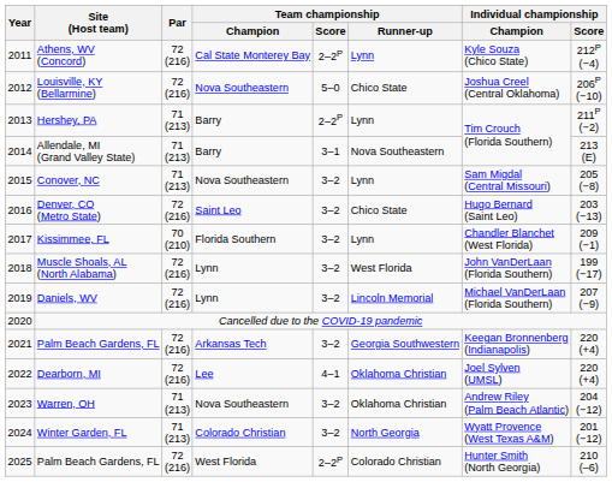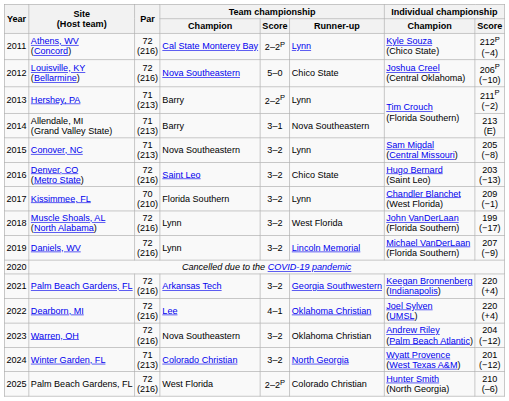 <table class="wikitable" style="font-size:90%;">
 <tr>
 <th rowspan="2">Year</th>
 <th rowspan="2">Site<br>(Host team)</th>
 <th rowspan="2">Par</th>
 <th colspan=3>Team championship</th>
 <th colspan=2>Individual championship</th>
 </tr>
 <tr>
 <th>Champion</th>
 <th>Score</th>
 <th>Runner-up</th>
 <th>Champion</th>
 <th>Score</th>
 </tr>
 <tr>
 <td align=center>2011</td>
 <td><a href='#'>Athens, WV</a><br>(<a href='#'>Concord</a>)</td>
 <td align=center>72<br>(216)</td>
 <td><a href='#'>Cal State Monterey Bay</a></td>
 <td align=center>2–2<sup>P</sup></td>
 <td><a href='#'>Lynn</a></td>
 <td><a href='#'>Kyle Souza</a><br>(Chico State)</td>
 <td align=center>212<sup>P</sup><br>(−4)</td>
 </tr>
 <tr>
 <td align=center>2012</td>
 <td><a href='#'>Louisville, KY</a><br>(<a href='#'>Bellarmine</a>)</td>
 <td align=center>72<br>(216)</td>
 <td><a href='#'>Nova Southeastern</a></td>
 <td align=center>5–0</td>
 <td>Chico State</td>
 <td><a href='#'>Joshua Creel</a><br>(Central Oklahoma)</td>
 <td align=center>206<sup>P</sup><br>(−10)</td>
 </tr>
 <tr>
 <td align=center>2013</td>
 <td><a href='#'>Hershey, PA</a></td>
 <td align=center>71<br>(213)</td>
 <td>Barry</td>
 <td align=center>2–2<sup>P</sup></td>
 <td>Lynn</td>
 <td rowspan="2"><a href='#'>Tim Crouch</a><br>(Florida Southern)</td>
 <td align=center>211<sup>P</sup><br>(−2)</td>
 </tr>
 <tr>
 <td align=center>2014</td>
 <td>Allendale, MI<br>(Grand Valley State)</td>
 <td align=center>71<br>(213)</td>
 <td>Barry</td>
 <td align=center>3–1</td>
 <td>Nova Southeastern</td>
 <td align=center>213<br>(E)</td>
 </tr>
 <tr>
 <td align=center>2015</td>
 <td><a href='#'>Conover, NC</a></td>
 <td align=center>71<br>(213)</td>
 <td>Nova Southeastern</td>
 <td align=center>3–2</td>
 <td>Lynn</td>
 <td><a href='#'>Sam Migdal</a><br>(<a href='#'>Central Missouri</a>)</td>
 <td align=center>205<br>(−8)</td>
 </tr>
 <tr>
 <td align=center>2016</td>
 <td><a href='#'>Denver, CO</a><br>(<a href='#'>Metro State</a>)</td>
 <td align=center>72<br>(216)</td>
 <td><a href='#'>Saint Leo</a></td>
 <td align=center>3–2</td>
 <td>Chico State</td>
 <td><a href='#'>Hugo Bernard</a><br>(Saint Leo)</td>
 <td align=center>203<br>(−13)</td>
 </tr>
 <tr>
 <td align=center>2017</td>
 <td><a href='#'>Kissimmee, FL</a></td>
 <td align=center>70<br>(210)</td>
 <td>Florida Southern</td>
 <td align=center>3–2</td>
 <td>Lynn</td>
 <td><a href='#'>Chandler Blanchet</a><br>(West Florida)</td>
 <td align=center>209<br>(−1)</td>
 </tr>
 <tr>
 <td align=center>2018</td>
 <td><a href='#'>Muscle Shoals, AL</a><br>(<a href='#'>North Alabama</a>)</td>
 <td align=center>72<br>(216)</td>
 <td>Lynn</td>
 <td align=center>3–2</td>
 <td>West Florida</td>
 <td><a href='#'>John VanDerLaan</a><br>(Florida Southern)</td>
 <td align=center>199<br>(−17)</td>
 </tr>
 <tr>
 <td align=center>2019</td>
 <td><a href='#'>Daniels, WV</a></td>
 <td align=center>72<br>(216)</td>
 <td>Lynn</td>
 <td align=center>3–2</td>
 <td><a href='#'>Lincoln Memorial</a></td>
 <td><a href='#'>Michael VanDerLaan</a><br>(Florida Southern)</td>
 <td align=center>207<br>(−9)</td>
 </tr>
 <tr>
 <td align=center>2020</td>
 <td colspan=8 align=center><em>Cancelled due to the <a href='#'>COVID-19 pandemic</a></em></td>
 </tr>
 <tr>
 <td align=center>2021</td>
 <td><a href='#'>Palm Beach Gardens, FL</a></td>
 <td align=center>72<br>(216)</td>
 <td><a href='#'>Arkansas Tech</a></td>
 <td align=center>3–2</td>
 <td><a href='#'>Georgia Southwestern</a></td>
 <td><a href='#'>Keegan Bronnenberg</a><br>(<a href='#'>Indianapolis</a>)</td>
 <td align=center>220<br>(+4)</td>
 </tr>
 <tr>
 <td align=center>2022</td>
 <td><a href='#'>Dearborn, MI</a></td>
 <td align=center>72<br>(216)</td>
 <td><a href='#'>Lee</a></td>
 <td align=center>4–1</td>
 <td><a href='#'>Oklahoma Christian</a></td>
 <td><a href='#'>Joel Sylven</a><br>(<a href='#'>UMSL</a>)</td>
 <td align=center>220<br>(+4)</td>
 </tr>
 <tr>
 <td align=center>2023</td>
 <td><a href='#'>Warren, OH</a></td>
-<td align=center>71<br>(213)</td>
+<td align=center>72<br>(216)</td>
 <td>Nova Southeastern</td>
 <td align=center>3–2</td>
 <td>Oklahoma Christian</td>
 <td><a href='#'>Andrew Riley</a><br>(<a href='#'>Palm Beach Atlantic</a>)</td>
 <td align=center>204<br>(−12)</td>
 </tr>
 <tr>
 <td align=center>2024</td>
 <td><a href='#'>Winter Garden, FL</a></td>
 <td align=center>71<br>(213)</td>
 <td><a href='#'>Colorado Christian</a></td>
 <td align=center>3–2</td>
 <td><a href='#'>North Georgia</a></td>
 <td><a href='#'>Wyatt Provence</a><br>(<a href='#'>West Texas A&M</a>)</td>
 <td align=center>201<br>(−12)</td>
 </tr>
 <tr>
 <td align=center>2025</td>
 <td>Palm Beach Gardens, FL</td>
 <td align=center>72<br>(216)</td>
 <td>West Florida</td>
 <td align=center>2–2<sup>P</sup></td>
 <td>Colorado Christian</td>
 <td><a href='#'>Hunter Smith</a><br>(North Georgia)</td>
 <td align=center>210<br>(–6)</td>
 </tr>
 </table>
